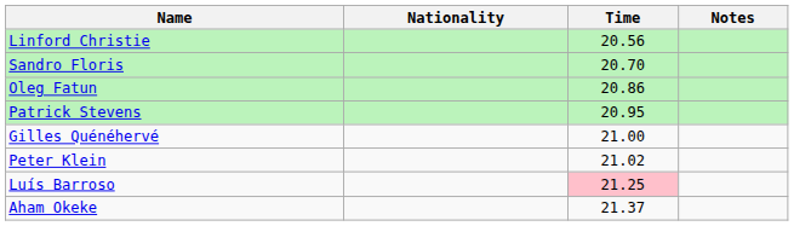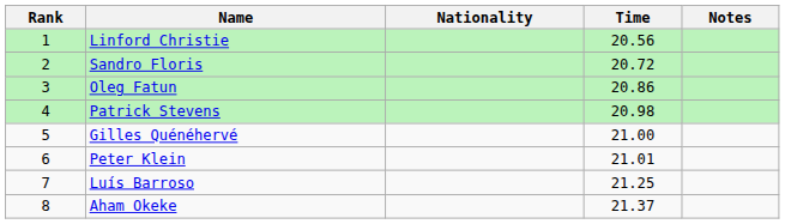 <table class="wikitable sortable" style="text-align:center;width: 55%">
 <tr>
+<th>Rank</th>
 <th>Name</th>
 <th>Nationality</th>
 <th>Time</th>
 <th>Notes</th>
 </tr>
 <tr bgcolor=bbf3bb>
+<td>1</td>
 <td align=left><a href='#'>Linford Christie</a></td>
 <td align=left></td>
 <td>20.56</td>
 <td></td>
 </tr>
 <tr bgcolor=bbf3bb>
+<td>2</td>
 <td align=left><a href='#'>Sandro Floris</a></td>
 <td align=left></td>
-<td>20.70</td>
+<td>20.72</td>
 <td></td>
 </tr>
 <tr bgcolor=bbf3bb>
+<td>3</td>
 <td align=left><a href='#'>Oleg Fatun</a></td>
 <td align=left></td>
 <td>20.86</td>
 <td></td>
 </tr>
 <tr bgcolor=bbf3bb>
+<td>4</td>
 <td align=left><a href='#'>Patrick Stevens</a></td>
 <td align=left></td>
-<td>20.95</td>
+<td>20.98</td>
 <td></td>
 </tr>
 <tr>
+<td>5</td>
 <td align=left><a href='#'>Gilles Quénéhervé</a></td>
 <td align=left></td>
 <td>21.00</td>
 <td></td>
 </tr>
 <tr>
+<td>6</td>
 <td align=left><a href='#'>Peter Klein</a></td>
 <td align=left></td>
-<td>21.02</td>
+<td>21.01</td>
 <td></td>
 </tr>
 <tr>
+<td>7</td>
 <td align=left><a href='#'>Luís Barroso</a></td>
 <td align=left></td>
-<td style="background: pink;">21.25</td>
+<td>21.25</td>
 <td></td>
 </tr>
 <tr>
+<td>8</td>
 <td align=left><a href='#'>Aham Okeke</a></td>
 <td align=left></td>
 <td>21.37</td>
 <td></td>
 </tr>
 </table>
